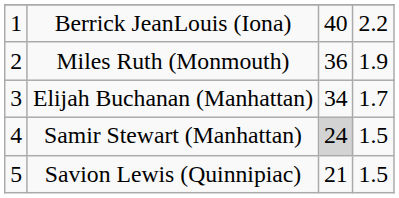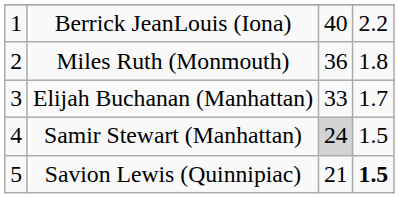 <table class="wikitable sortable" style="text-align:center">
 <tr>
 </tr>
 <tr>
 <td>1</td>
 <td>Berrick JeanLouis (Iona)</td>
 <td>40</td>
 <td>2.2</td>
 </tr>
 <tr>
 <td>2</td>
 <td>Miles Ruth (Monmouth)</td>
 <td>36</td>
-<td>1.9</td>
+<td>1.8</td>
 </tr>
 <tr>
 <td>3</td>
 <td>Elijah Buchanan (Manhattan)</td>
-<td>34</td>
+<td>33</td>
 <td>1.7</td>
 </tr>
 <tr>
 <td>4</td>
 <td>Samir Stewart (Manhattan)</td>
 <td style="background: lightgrey;">24</td>
 <td>1.5</td>
 </tr>
 <tr>
 <td>5</td>
 <td>Savion Lewis (Quinnipiac)</td>
 <td>21</td>
-<td>1.5</td>
+<td><strong>1.5</strong></td>
 </tr>
 </table>
